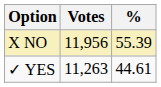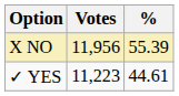 <table class="wikitable">
 <tr>
 <th>Option</th>
 <th>Votes</th>
 <th>%</th>
 </tr>
 <tr>
 <td style=background:#f8f1bd>X NO</td>
 <td style=background:#f8f1bd>11,956</td>
 <td style=background:#f8f1bd>55.39</td>
 </tr>
 <tr>
 <td>✓ YES</td>
-<td>11,263</td>
+<td>11,223</td>
 <td>44.61</td>
 </tr>
 </table>
